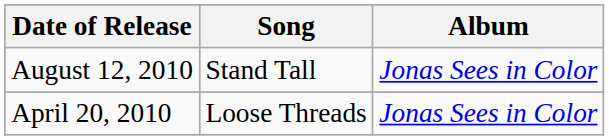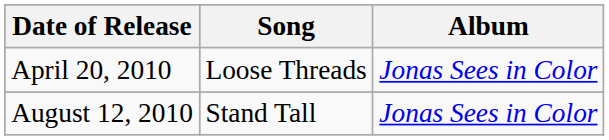 <table class="wikitable">
 <tr>
 <th>Date of Release</th>
 <th>Song</th>
 <th>Album</th>
 </tr>
 <tr>
+<td>April 20, 2010</td>
+<td>Loose Threads</td>
+<td><em><a href='#'>Jonas Sees in Color</a></em></td>
+</tr>
+<tr>
 <td>August 12, 2010</td>
 <td>Stand Tall</td>
 <td><em><a href='#'>Jonas Sees in Color</a></em></td>
 </tr>
-<tr>
-<td>April 20, 2010</td>
-<td>Loose Threads</td>
-<td><em><a href='#'>Jonas Sees in Color</a></em></td>
-</tr>
 </table>
